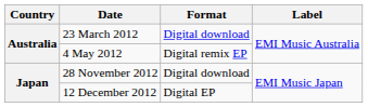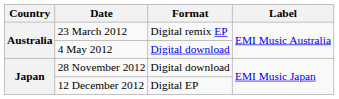 <table class="wikitable plainrowheaders">
 <tr>
 <th scope="col">Country</th>
 <th scope="col">Date</th>
 <th scope="col">Format</th>
 <th scope="col">Label</th>
 </tr>
 <tr>
 <th scope="row" rowspan="2">Australia</th>
 <td>23 March 2012</td>
-<td><a href='#'>Digital download</a></td>
+<td>Digital remix <a href='#'>EP</a></td>
 <td rowspan="2"><a href='#'>EMI Music Australia</a></td>
 </tr>
 <tr>
 <td>4 May 2012</td>
-<td>Digital remix <a href='#'>EP</a></td>
+<td><a href='#'>Digital download</a></td>
 </tr>
 <tr>
 <th scope="row" rowspan="2">Japan</th>
 <td>28 November 2012</td>
 <td>Digital download</td>
 <td rowspan="2"><a href='#'>EMI Music Japan</a></td>
 </tr>
 <tr>
 <td>12 December 2012</td>
 <td>Digital EP</td>
 </tr>
 </table>
